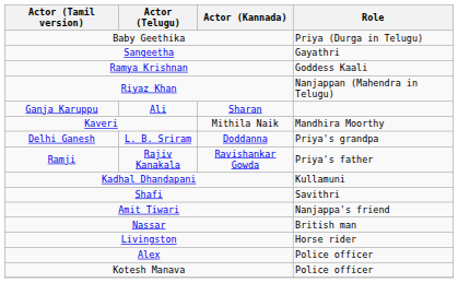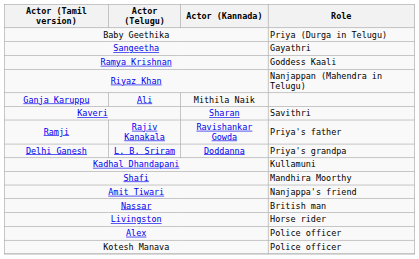 <table class="wikitable" style="width:50%;">
 <tr>
 <th>Actor (Tamil version)</th>
 <th>Actor (Telugu)</th>
 <th>Actor (Kannada)</th>
 <th>Role</th>
 </tr>
 <tr>
 <td colspan="3" style="text-align:center;">Baby Geethika</td>
 <td>Priya (Durga in Telugu)</td>
 </tr>
 <tr>
 <td colspan="3" style="text-align:center;"><a href='#'>Sangeetha</a></td>
 <td>Gayathri</td>
 </tr>
 <tr>
 <td colspan="3" style="text-align:center;"><a href='#'>Ramya Krishnan</a></td>
 <td>Goddess Kaali</td>
 </tr>
 <tr>
 <td colspan="3" style="text-align:center;"><a href='#'>Riyaz Khan</a></td>
 <td>Nanjappan (Mahendra in Telugu)</td>
 </tr>
 <tr>
 <td style="text-align:center;"><a href='#'>Ganja Karuppu</a></td>
 <td style="text-align:center;"><a href='#'>Ali</a></td>
-<td style="text-align:center;"><a href='#'>Sharan</a></td>
+<td style="text-align:center;">Mithila Naik</td>
 <td></td>
 </tr>
 <tr>
 <td colspan="2" style="text-align:center;"><a href='#'>Kaveri</a></td>
-<td style="text-align:center;">Mithila Naik</td>
-<td>Mandhira Moorthy</td>
+<td style="text-align:center;"><a href='#'>Sharan</a></td>
+<td>Savithri</td>
+</tr>
+<tr>
+<td style="text-align:center;"><a href='#'>Ramji</a></td>
+<td style="text-align:center;"><a href='#'>Rajiv Kanakala</a></td>
+<td style="text-align:center;"><a href='#'>Ravishankar Gowda</a></td>
+<td>Priya's father</td>
 </tr>
 <tr>
 <td style="text-align:center;"><a href='#'>Delhi Ganesh</a></td>
 <td style="text-align:center;"><a href='#'>L. B. Sriram</a></td>
 <td style="text-align:center;"><a href='#'>Doddanna</a></td>
 <td>Priya's grandpa</td>
 </tr>
 <tr>
-<td style="text-align:center;"><a href='#'>Ramji</a></td>
-<td style="text-align:center;"><a href='#'>Rajiv Kanakala</a></td>
-<td style="text-align:center;"><a href='#'>Ravishankar Gowda</a></td>
-<td>Priya's father</td>
-</tr>
-<tr>
 <td colspan="3" style="text-align:center;"><a href='#'>Kadhal Dhandapani</a></td>
 <td>Kullamuni</td>
 </tr>
 <tr>
 <td colspan="3" style="text-align:center;"><a href='#'>Shafi</a></td>
-<td>Savithri</td>
+<td>Mandhira Moorthy</td>
 </tr>
 <tr>
 <td colspan="3" style="text-align:center;"><a href='#'>Amit Tiwari</a></td>
 <td>Nanjappa's friend</td>
 </tr>
 <tr>
 <td colspan="3" style="text-align:center;"><a href='#'>Nassar</a></td>
 <td>British man</td>
 </tr>
 <tr>
 <td colspan="3" style="text-align:center;"><a href='#'>Livingston</a></td>
 <td>Horse rider</td>
 </tr>
 <tr>
 <td colspan="3" style="text-align:center;"><a href='#'>Alex</a></td>
 <td>Police officer</td>
 </tr>
 <tr>
 <td colspan="3" style="text-align:center;">Kotesh Manava</td>
 <td>Police officer</td>
 </tr>
 <tr>
 </tr>
 </table>
